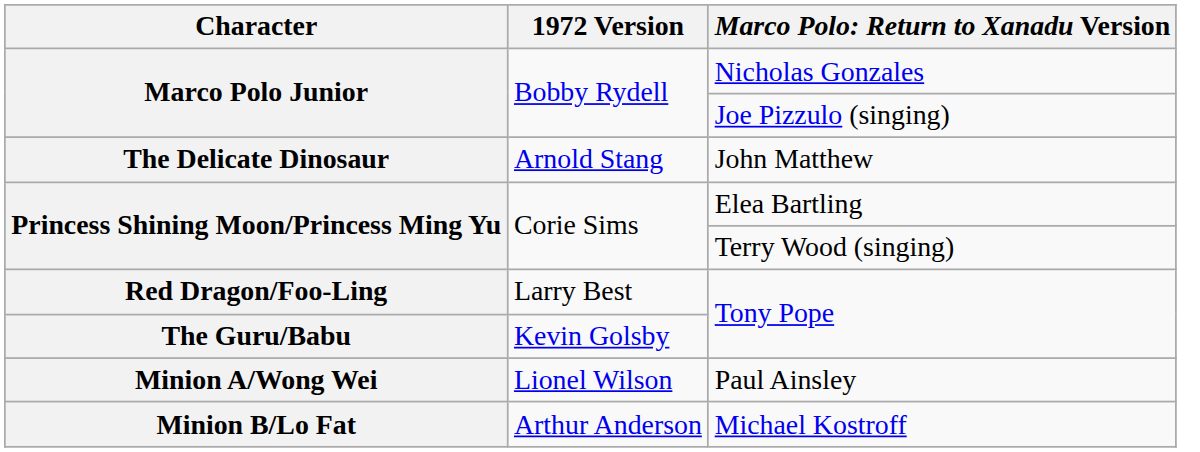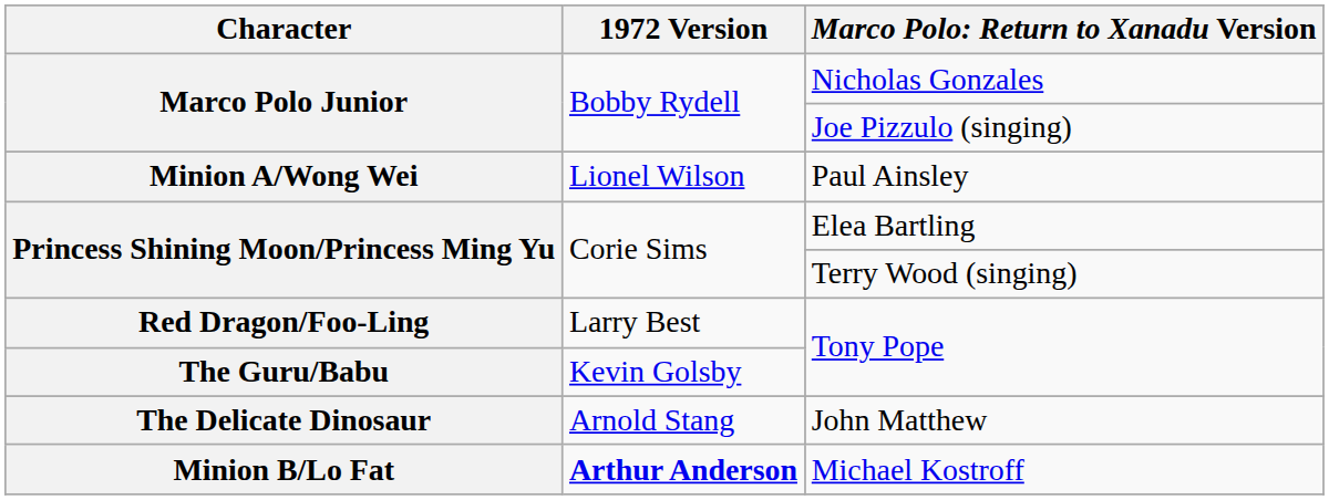 <table class="wikitable">
 <tr>
 <th>Character</th>
 <th>1972 Version</th>
 <th><em>Marco Polo: Return to Xanadu</em> Version</th>
 </tr>
 <tr>
 <th rowspan="2">Marco Polo Junior</th>
 <td rowspan="2"><a href='#'>Bobby Rydell</a></td>
 <td><a href='#'>Nicholas Gonzales</a></td>
 </tr>
 <tr>
 <td><a href='#'>Joe Pizzulo</a> (singing)</td>
 </tr>
 <tr>
-<th>The Delicate Dinosaur</th>
-<td><a href='#'>Arnold Stang</a></td>
-<td>John Matthew</td>
+<th>Minion A/Wong Wei</th>
+<td><a href='#'>Lionel Wilson</a></td>
+<td>Paul Ainsley</td>
 </tr>
 <tr>
 <th rowspan="2">Princess Shining Moon/Princess Ming Yu</th>
 <td rowspan="2">Corie Sims</td>
 <td>Elea Bartling</td>
 </tr>
 <tr>
 <td>Terry Wood (singing)</td>
 </tr>
 <tr>
 <th>Red Dragon/Foo-Ling</th>
 <td>Larry Best</td>
 <td rowspan="2"><a href='#'>Tony Pope</a></td>
 </tr>
 <tr>
 <th>The Guru/Babu</th>
 <td><a href='#'>Kevin Golsby</a></td>
 </tr>
 <tr>
-<th>Minion A/Wong Wei</th>
-<td><a href='#'>Lionel Wilson</a></td>
-<td>Paul Ainsley</td>
+<th>The Delicate Dinosaur</th>
+<td><a href='#'>Arnold Stang</a></td>
+<td>John Matthew</td>
 </tr>
 <tr>
 <th>Minion B/Lo Fat</th>
-<td><a href='#'>Arthur Anderson</a></td>
+<td><strong><a href='#'>Arthur Anderson</a></strong></td>
 <td><a href='#'>Michael Kostroff</a></td>
 </tr>
 </table>
